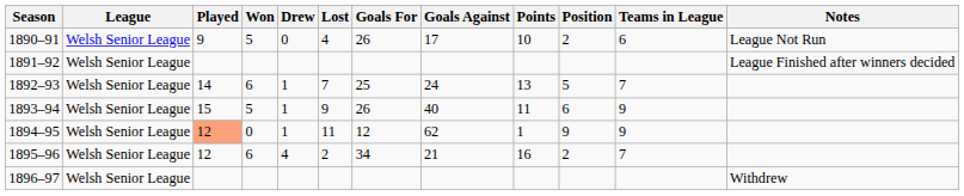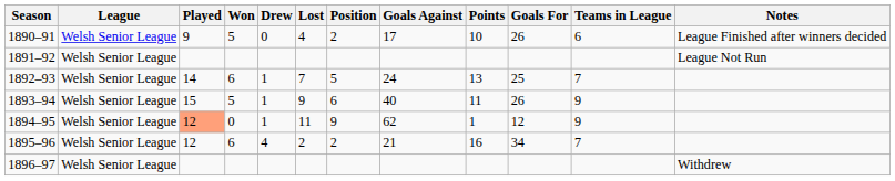 <table class="wikitable">
 <tr>
 <th>Season</th>
 <th>League</th>
 <th>Played</th>
 <th>Won</th>
 <th>Drew</th>
 <th>Lost</th>
-<th>Goals For</th>
+<th>Position</th>
 <th>Goals Against</th>
 <th>Points</th>
-<th>Position</th>
+<th>Goals For</th>
 <th>Teams in League</th>
 <th>Notes</th>
 </tr>
 <tr>
 <td>1890–91</td>
 <td><a href='#'>Welsh Senior League</a></td>
 <td>9</td>
 <td>5</td>
 <td>0</td>
 <td>4</td>
-<td>26</td>
+<td>2</td>
 <td>17</td>
 <td>10</td>
-<td>2</td>
+<td>26</td>
 <td>6</td>
-<td>League Not Run</td>
+<td>League Finished after winners decided</td>
 </tr>
 <tr>
 <td>1891–92</td>
 <td>Welsh Senior League</td>
 <td></td>
 <td></td>
 <td></td>
 <td></td>
 <td></td>
 <td></td>
 <td></td>
 <td></td>
 <td></td>
-<td>League Finished after winners decided</td>
+<td>League Not Run</td>
 </tr>
 <tr>
 <td>1892–93</td>
 <td>Welsh Senior League</td>
 <td>14</td>
 <td>6</td>
 <td>1</td>
 <td>7</td>
-<td>25</td>
+<td>5</td>
 <td>24</td>
 <td>13</td>
-<td>5</td>
+<td>25</td>
 <td>7</td>
 <td></td>
 </tr>
 <tr>
 <td>1893–94</td>
 <td>Welsh Senior League</td>
 <td>15</td>
 <td>5</td>
 <td>1</td>
 <td>9</td>
-<td>26</td>
+<td>6</td>
 <td>40</td>
 <td>11</td>
-<td>6</td>
+<td>26</td>
 <td>9</td>
 <td></td>
 </tr>
 <tr>
 <td>1894–95</td>
 <td>Welsh Senior League</td>
 <td style="background: lightsalmon;">12</td>
 <td>0</td>
 <td>1</td>
 <td>11</td>
-<td>12</td>
+<td>9</td>
 <td>62</td>
 <td>1</td>
-<td>9</td>
+<td>12</td>
 <td>9</td>
 <td></td>
 </tr>
 <tr>
 <td>1895–96</td>
 <td>Welsh Senior League</td>
 <td>12</td>
 <td>6</td>
 <td>4</td>
 <td>2</td>
-<td>34</td>
+<td>2</td>
 <td>21</td>
 <td>16</td>
-<td>2</td>
+<td>34</td>
 <td>7</td>
 <td></td>
 </tr>
 <tr>
 <td>1896–97</td>
 <td>Welsh Senior League</td>
 <td></td>
 <td></td>
 <td></td>
 <td></td>
 <td></td>
 <td></td>
 <td></td>
 <td></td>
 <td></td>
 <td>Withdrew</td>
 </tr>
 </table>
